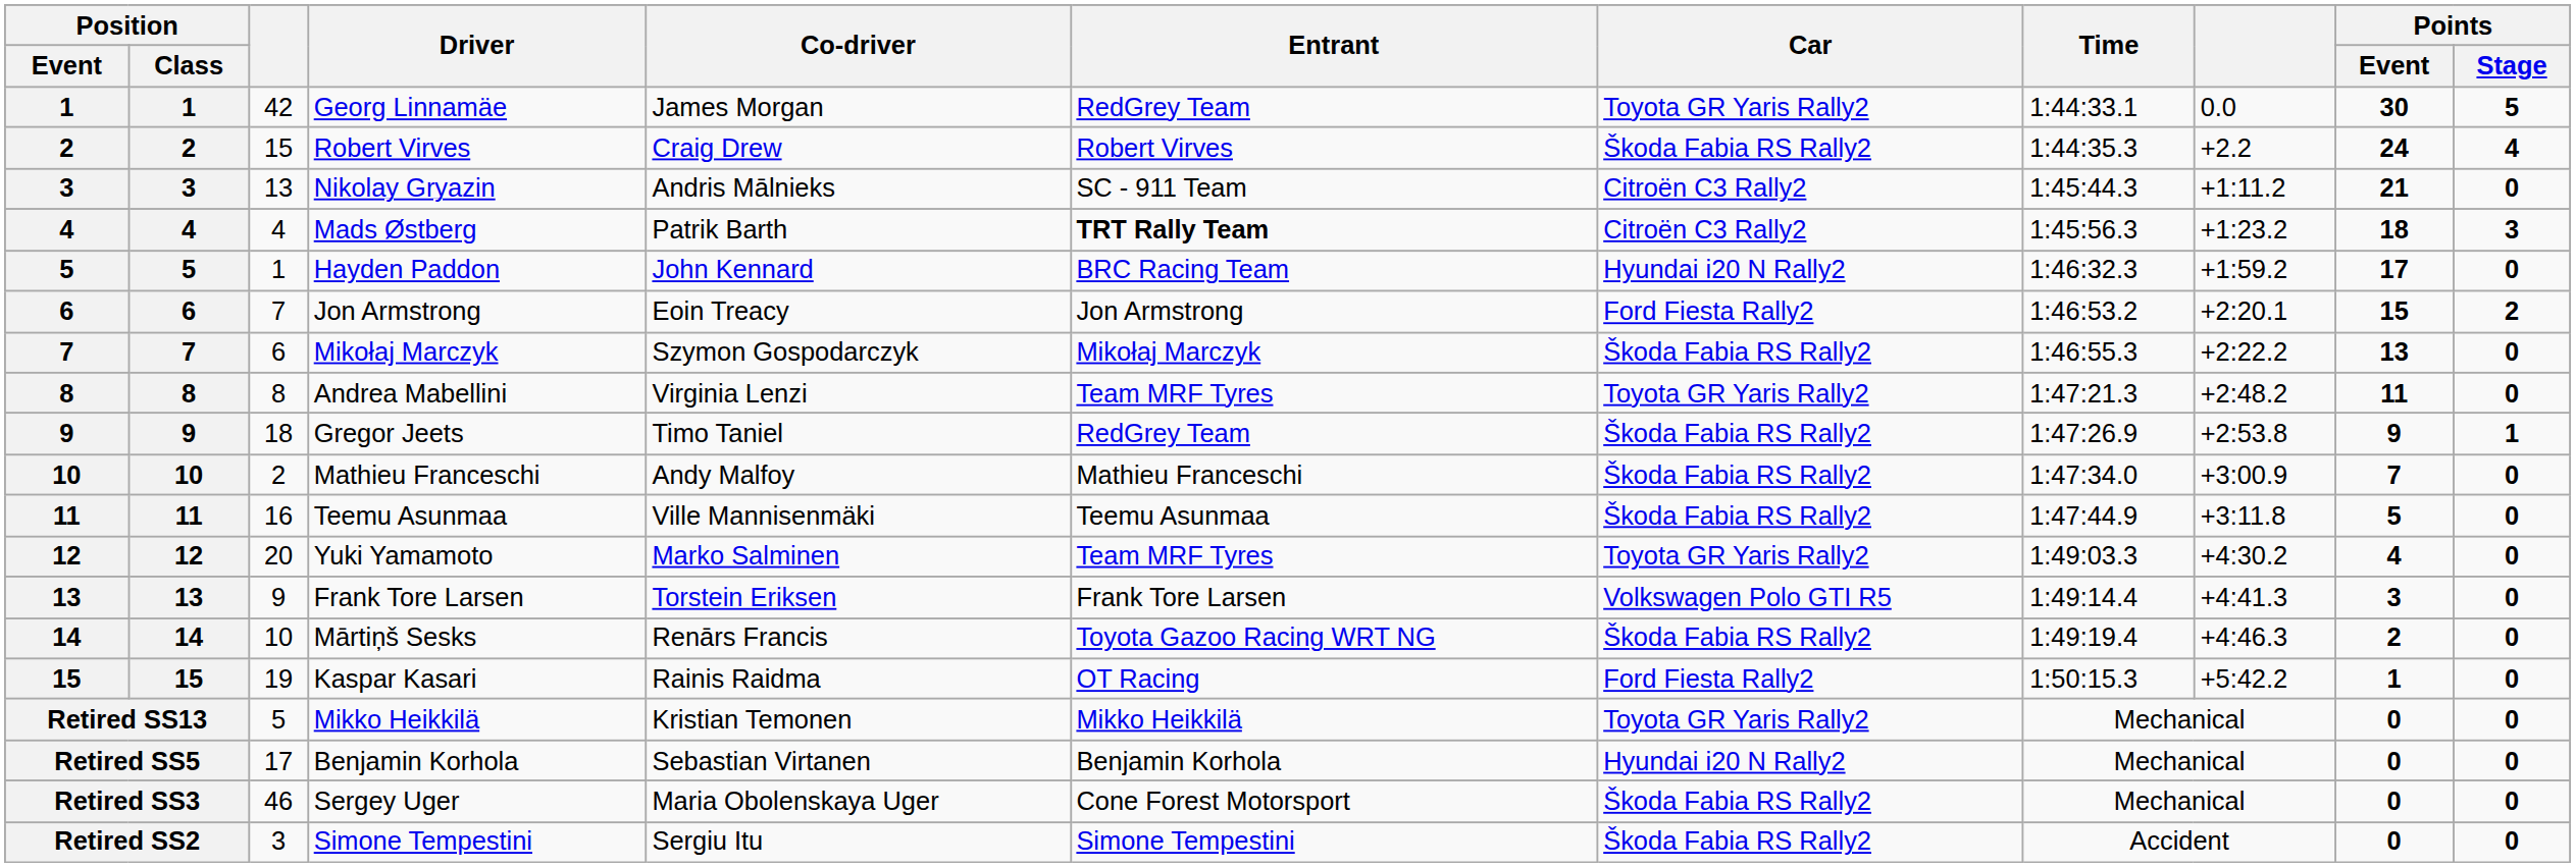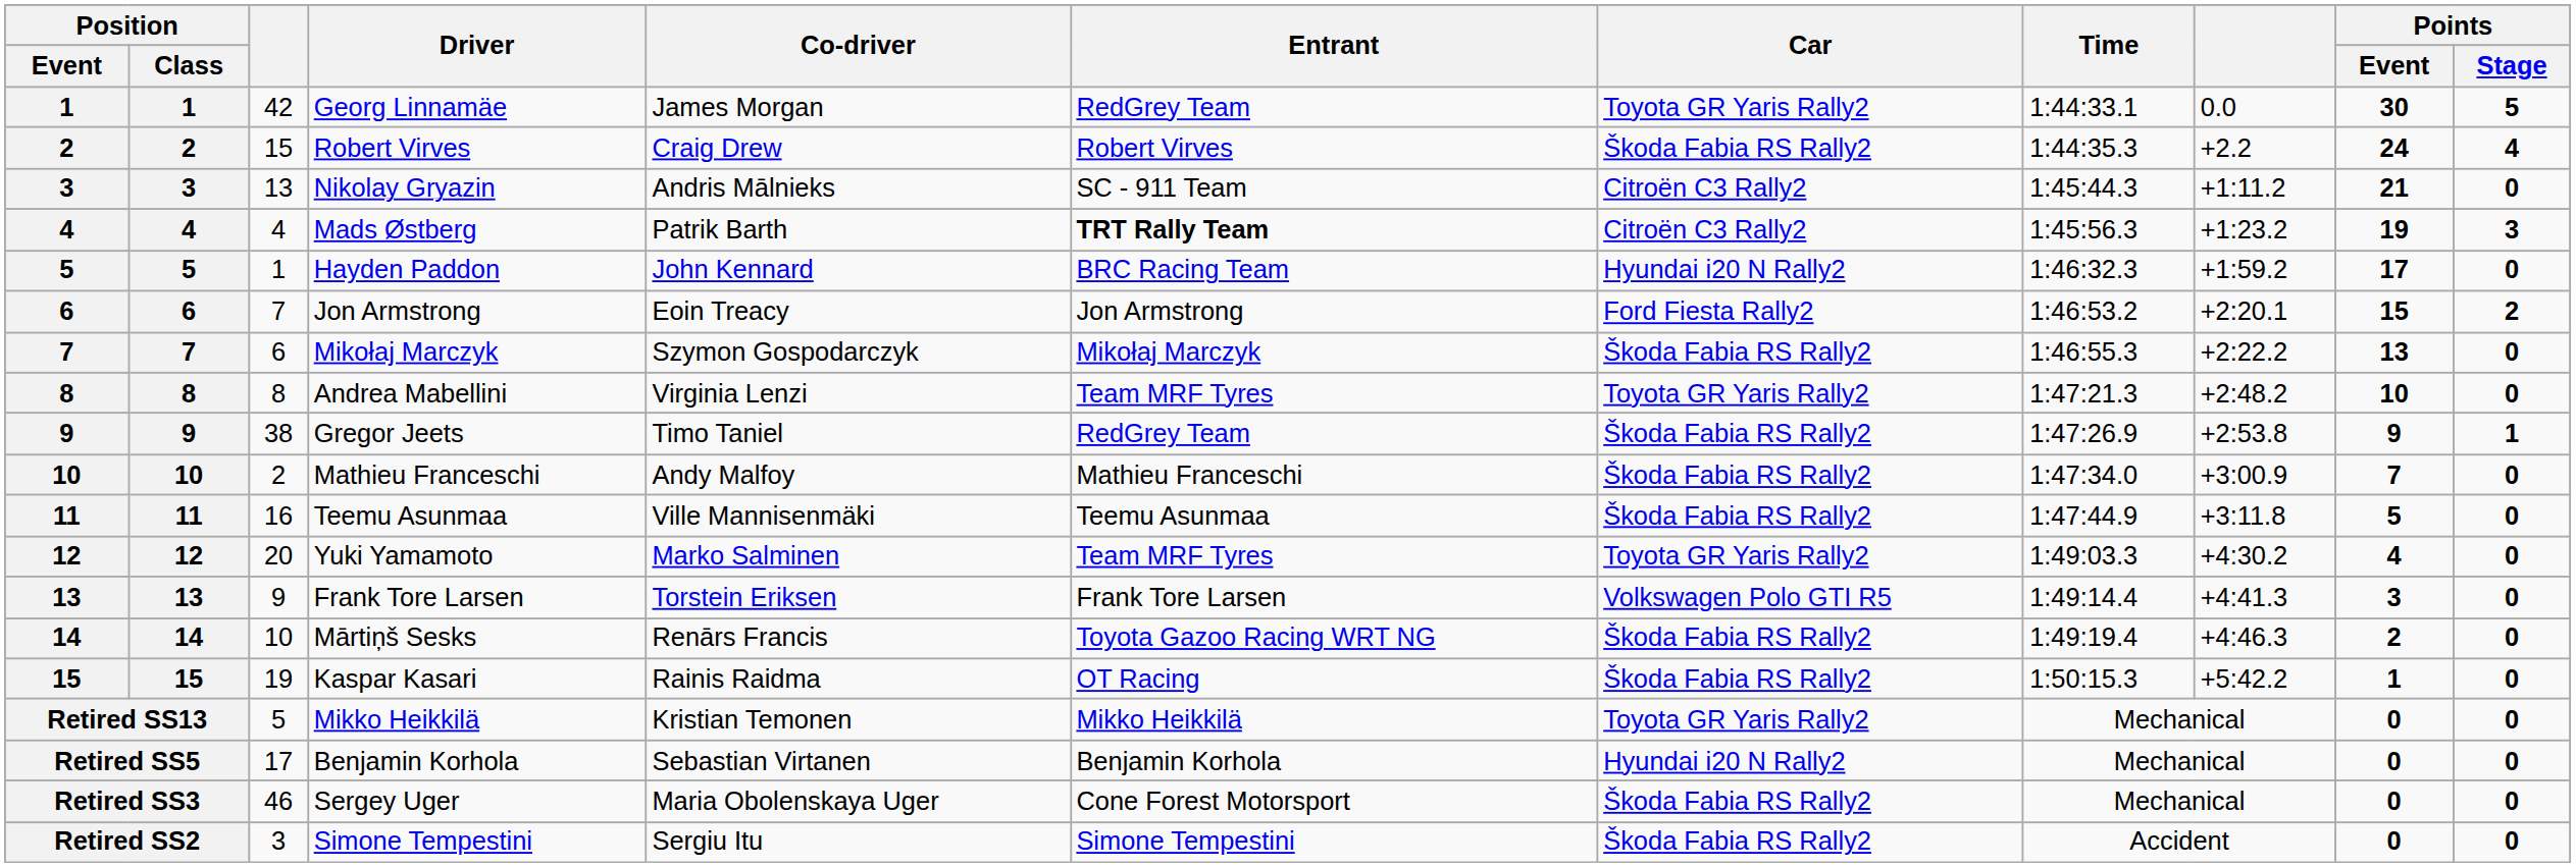 <table class="wikitable" width=85% style="font-size: 85%;">
 <tr>
 <th colspan="2">Position</th>
 <th rowspan="2"></th>
 <th rowspan="2">Driver</th>
 <th rowspan="2">Co-driver</th>
 <th rowspan="2">Entrant</th>
 <th rowspan="2">Car</th>
 <th rowspan="2">Time</th>
 <th rowspan="2"></th>
 <th colspan="2">Points</th>
 </tr>
 <tr>
 <th>Event</th>
 <th>Class</th>
 <th>Event</th>
 <th><a href='#'>Stage</a></th>
 </tr>
 <tr>
 <th>1</th>
 <th>1</th>
 <td align="center">42</td>
 <td><a href='#'>Georg Linnamäe</a></td>
 <td>James Morgan</td>
 <td><a href='#'>RedGrey Team</a></td>
 <td><a href='#'>Toyota GR Yaris Rally2</a></td>
 <td>1:44:33.1</td>
 <td>0.0</td>
 <td align="center"><strong>30</strong></td>
 <td align="center"><strong>5</strong></td>
 </tr>
 <tr>
 <th>2</th>
 <th>2</th>
 <td align="center">15</td>
 <td><a href='#'>Robert Virves</a></td>
 <td><a href='#'>Craig Drew</a></td>
 <td><a href='#'>Robert Virves</a></td>
 <td><a href='#'>Škoda Fabia RS Rally2</a></td>
 <td>1:44:35.3</td>
 <td>+2.2</td>
 <td align="center"><strong>24</strong></td>
 <td align="center"><strong>4</strong></td>
 </tr>
 <tr>
 <th>3</th>
 <th>3</th>
 <td align="center">13</td>
 <td><a href='#'>Nikolay Gryazin</a></td>
 <td>Andris Mālnieks</td>
 <td>SC - 911 Team</td>
 <td><a href='#'>Citroën C3 Rally2</a></td>
 <td>1:45:44.3</td>
 <td>+1:11.2</td>
 <td align="center"><strong>21</strong></td>
 <td align="center"><strong>0</strong></td>
 </tr>
 <tr>
 <th>4</th>
 <th>4</th>
 <td align="center">4</td>
 <td><a href='#'>Mads Østberg</a></td>
 <td>Patrik Barth</td>
 <td><strong>TRT Rally Team</strong></td>
 <td><a href='#'>Citroën C3 Rally2</a></td>
 <td>1:45:56.3</td>
 <td>+1:23.2</td>
-<td align="center"><strong>18</strong></td>
+<td align="center"><strong>19</strong></td>
 <td align="center"><strong>3</strong></td>
 </tr>
 <tr>
 <th>5</th>
 <th>5</th>
 <td align="center">1</td>
 <td><a href='#'>Hayden Paddon</a></td>
 <td><a href='#'>John Kennard</a></td>
 <td><a href='#'>BRC Racing Team</a></td>
 <td><a href='#'>Hyundai i20 N Rally2</a></td>
 <td>1:46:32.3</td>
 <td>+1:59.2</td>
 <td align="center"><strong>17</strong></td>
 <td align="center"><strong>0</strong></td>
 </tr>
 <tr>
 <th>6</th>
 <th>6</th>
 <td align="center">7</td>
 <td>Jon Armstrong</td>
 <td>Eoin Treacy</td>
 <td>Jon Armstrong</td>
 <td><a href='#'>Ford Fiesta Rally2</a></td>
 <td>1:46:53.2</td>
 <td>+2:20.1</td>
 <td align="center"><strong>15</strong></td>
 <td align="center"><strong>2</strong></td>
 </tr>
 <tr>
 <th>7</th>
 <th>7</th>
 <td align="center">6</td>
 <td><a href='#'>Mikołaj Marczyk</a></td>
 <td>Szymon Gospodarczyk</td>
 <td><a href='#'>Mikołaj Marczyk</a></td>
 <td><a href='#'>Škoda Fabia RS Rally2</a></td>
 <td>1:46:55.3</td>
 <td>+2:22.2</td>
 <td align="center"><strong>13</strong></td>
 <td align="center"><strong>0</strong></td>
 </tr>
 <tr>
 <th>8</th>
 <th>8</th>
 <td align="center">8</td>
 <td>Andrea Mabellini</td>
 <td>Virginia Lenzi</td>
 <td><a href='#'>Team MRF Tyres</a></td>
 <td><a href='#'>Toyota GR Yaris Rally2</a></td>
 <td>1:47:21.3</td>
 <td>+2:48.2</td>
-<td align="center"><strong>11</strong></td>
+<td align="center"><strong>10</strong></td>
 <td align="center"><strong>0</strong></td>
 </tr>
 <tr>
 <th>9</th>
 <th>9</th>
-<td align="center">18</td>
+<td align="center">38</td>
 <td>Gregor Jeets</td>
 <td>Timo Taniel</td>
 <td><a href='#'>RedGrey Team</a></td>
 <td><a href='#'>Škoda Fabia RS Rally2</a></td>
 <td>1:47:26.9</td>
 <td>+2:53.8</td>
 <td align="center"><strong>9</strong></td>
 <td align="center"><strong>1</strong></td>
 </tr>
 <tr>
 <th>10</th>
 <th>10</th>
 <td align="center">2</td>
 <td>Mathieu Franceschi</td>
 <td>Andy Malfoy</td>
 <td>Mathieu Franceschi</td>
 <td><a href='#'>Škoda Fabia RS Rally2</a></td>
 <td>1:47:34.0</td>
 <td>+3:00.9</td>
 <td align="center"><strong>7</strong></td>
 <td align="center"><strong>0</strong></td>
 </tr>
 <tr>
 <th>11</th>
 <th>11</th>
 <td align="center">16</td>
 <td>Teemu Asunmaa</td>
 <td>Ville Mannisenmäki</td>
 <td>Teemu Asunmaa</td>
 <td><a href='#'>Škoda Fabia RS Rally2</a></td>
 <td>1:47:44.9</td>
 <td>+3:11.8</td>
 <td align="center"><strong>5</strong></td>
 <td align="center"><strong>0</strong></td>
 </tr>
 <tr>
 <th>12</th>
 <th>12</th>
 <td align="center">20</td>
 <td>Yuki Yamamoto</td>
 <td><a href='#'>Marko Salminen</a></td>
 <td><a href='#'>Team MRF Tyres</a></td>
 <td><a href='#'>Toyota GR Yaris Rally2</a></td>
 <td>1:49:03.3</td>
 <td>+4:30.2</td>
 <td align="center"><strong>4</strong></td>
 <td align="center"><strong>0</strong></td>
 </tr>
 <tr>
 <th>13</th>
 <th>13</th>
 <td align="center">9</td>
 <td>Frank Tore Larsen</td>
 <td><a href='#'>Torstein Eriksen</a></td>
 <td>Frank Tore Larsen</td>
 <td><a href='#'>Volkswagen Polo GTI R5</a></td>
 <td>1:49:14.4</td>
 <td>+4:41.3</td>
 <td align="center"><strong>3</strong></td>
 <td align="center"><strong>0</strong></td>
 </tr>
 <tr>
 <th>14</th>
 <th>14</th>
 <td align="center">10</td>
 <td>Mārtiņš Sesks</td>
 <td>Renārs Francis</td>
 <td><a href='#'>Toyota Gazoo Racing WRT NG</a></td>
 <td><a href='#'>Škoda Fabia RS Rally2</a></td>
 <td>1:49:19.4</td>
 <td>+4:46.3</td>
 <td align="center"><strong>2</strong></td>
 <td align="center"><strong>0</strong></td>
 </tr>
 <tr>
 <th>15</th>
 <th>15</th>
 <td align="center">19</td>
 <td>Kaspar Kasari</td>
 <td>Rainis Raidma</td>
 <td><a href='#'>OT Racing</a></td>
-<td><a href='#'>Ford Fiesta Rally2</a></td>
+<td><a href='#'>Škoda Fabia RS Rally2</a></td>
 <td>1:50:15.3</td>
 <td>+5:42.2</td>
 <td align="center"><strong>1</strong></td>
 <td align="center"><strong>0</strong></td>
 </tr>
 <tr>
 <th colspan="2">Retired SS13</th>
 <td align="center">5</td>
 <td><a href='#'>Mikko Heikkilä</a></td>
 <td>Kristian Temonen</td>
 <td><a href='#'>Mikko Heikkilä</a></td>
 <td><a href='#'>Toyota GR Yaris Rally2</a></td>
 <td align="center" colspan="2">Mechanical</td>
 <td align="center"><strong>0</strong></td>
 <td align="center"><strong>0</strong></td>
 </tr>
 <tr>
 <th colspan="2">Retired SS5</th>
 <td align="center">17</td>
 <td>Benjamin Korhola</td>
 <td>Sebastian Virtanen</td>
 <td>Benjamin Korhola</td>
 <td><a href='#'>Hyundai i20 N Rally2</a></td>
 <td align="center" colspan="2">Mechanical</td>
 <td align="center"><strong>0</strong></td>
 <td align="center"><strong>0</strong></td>
 </tr>
 <tr>
 <th colspan="2">Retired SS3</th>
 <td align="center">46</td>
 <td>Sergey Uger</td>
 <td>Maria Obolenskaya Uger</td>
 <td>Cone Forest Motorsport</td>
 <td><a href='#'>Škoda Fabia RS Rally2</a></td>
 <td align="center" colspan="2">Mechanical</td>
 <td align="center"><strong>0</strong></td>
 <td align="center"><strong>0</strong></td>
 </tr>
 <tr>
 <th colspan="2">Retired SS2</th>
 <td align="center">3</td>
 <td><a href='#'>Simone Tempestini</a></td>
 <td>Sergiu Itu</td>
 <td><a href='#'>Simone Tempestini</a></td>
 <td><a href='#'>Škoda Fabia RS Rally2</a></td>
 <td align="center" colspan="2">Accident</td>
 <td align="center"><strong>0</strong></td>
 <td align="center"><strong>0</strong></td>
 </tr>
 </table>
